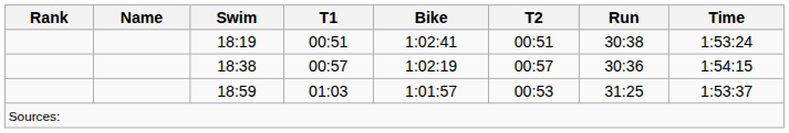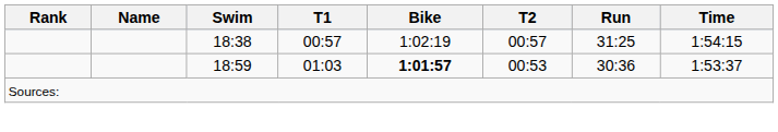 <table class="wikitable sortable" style="font-size:95%" width="60%">
 <tr bgcolor="lightsteelblue">
 <th>Rank</th>
 <th>Name</th>
 <th>Swim</th>
 <th>T1</th>
 <th>Bike</th>
 <th>T2</th>
 <th>Run</th>
 <th>Time</th>
 </tr>
 <tr align="center">
 <td></td>
 <td align="left"></td>
-<td>18:19</td>
-<td>00:51</td>
-<td>1:02:41</td>
-<td>00:51</td>
-<td>30:38</td>
-<td>1:53:24</td>
-</tr>
-<tr align="center">
-<td></td>
-<td align="left"></td>
 <td>18:38</td>
 <td>00:57</td>
 <td>1:02:19</td>
 <td>00:57</td>
-<td>30:36</td>
+<td>31:25</td>
 <td>1:54:15</td>
 </tr>
 <tr align="center">
 <td></td>
 <td align="left"></td>
 <td>18:59</td>
 <td>01:03</td>
-<td>1:01:57</td>
+<td><strong>1:01:57</strong></td>
 <td>00:53</td>
-<td>31:25</td>
+<td>30:36</td>
 <td>1:53:37</td>
 </tr>
 <tr>
 <td colspan="8"><small>Sources:</small></td>
 </tr>
 </table>
